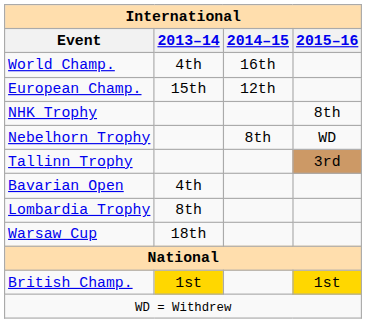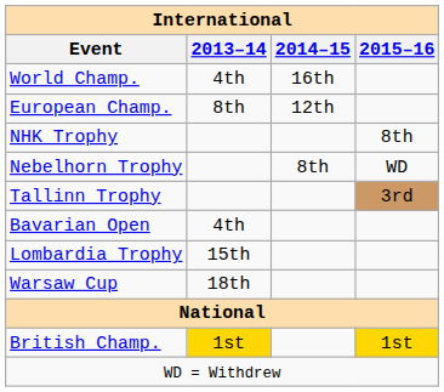 <table class="wikitable" style="text-align:center">
 <tr>
 <th style="background-color: #ffdead; " colspan=4 align=center>International</th>
 </tr>
 <tr>
 <th>Event</th>
 <th><a href='#'>2013–14</a></th>
 <th><a href='#'>2014–15</a></th>
 <th><a href='#'>2015–16</a></th>
 </tr>
 <tr>
 <td align=left><a href='#'>World Champ.</a></td>
 <td>4th</td>
 <td>16th</td>
 <td></td>
 </tr>
 <tr>
 <td align=left><a href='#'>European Champ.</a></td>
-<td>15th</td>
+<td>8th</td>
 <td>12th</td>
 <td></td>
 </tr>
 <tr>
 <td align=left> <a href='#'>NHK Trophy</a></td>
 <td></td>
 <td></td>
 <td>8th</td>
 </tr>
 <tr>
 <td align=left> <a href='#'>Nebelhorn Trophy</a></td>
 <td></td>
 <td>8th</td>
 <td>WD</td>
 </tr>
 <tr>
 <td align=left> <a href='#'>Tallinn Trophy</a></td>
 <td></td>
 <td></td>
 <td bgcolor=cc9966>3rd</td>
 </tr>
 <tr>
 <td align=left><a href='#'>Bavarian Open</a></td>
 <td>4th</td>
 <td></td>
 <td></td>
 </tr>
 <tr>
 <td align=left><a href='#'>Lombardia Trophy</a></td>
-<td>8th</td>
+<td>15th</td>
 <td></td>
 <td></td>
 </tr>
 <tr>
 <td align=left><a href='#'>Warsaw Cup</a></td>
 <td>18th</td>
 <td></td>
 <td></td>
 </tr>
 <tr>
 <th style="background-color: #ffdead; " colspan=4 align=center>National</th>
 </tr>
 <tr>
 <td align=left><a href='#'>British Champ.</a></td>
 <td bgcolor=gold>1st</td>
 <td></td>
 <td bgcolor=gold>1st</td>
 </tr>
 <tr>
 <td colspan=4 align=center><small> WD = Withdrew </small></td>
 </tr>
 </table>
